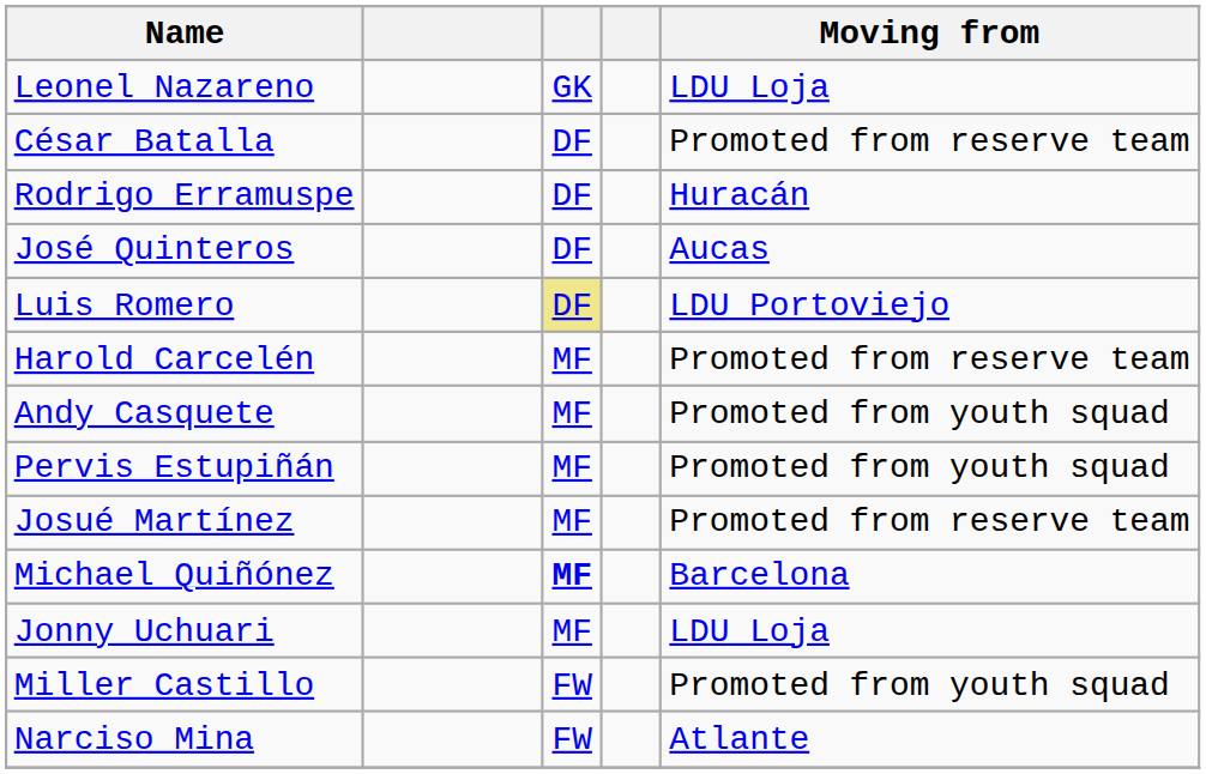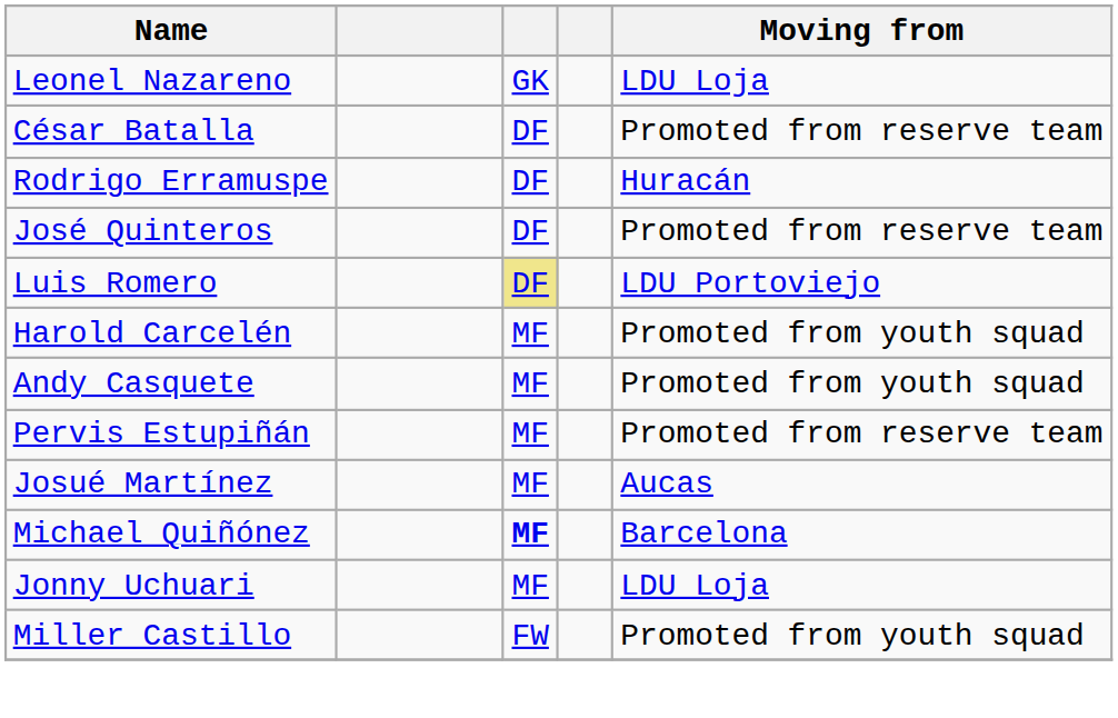 <table class="wikitable" style="text-align: center;">
 <tr>
 </tr>
 <tr>
 <th width=30% align="center">Name</th>
 <th width=15% align="center"></th>
 <th width=5% align="center"></th>
 <th width=5% align="center"></th>
 <th width=45% align="center">Moving from</th>
 </tr>
 <tr>
 <td align=left><a href='#'>Leonel Nazareno</a></td>
 <td></td>
 <td><a href='#'>GK</a></td>
 <td></td>
 <td align=left><a href='#'>LDU Loja</a> </td>
 </tr>
 <tr>
 <td align=left><a href='#'>César Batalla</a></td>
 <td></td>
 <td><a href='#'>DF</a></td>
 <td></td>
 <td align=left>Promoted from reserve team</td>
 </tr>
 <tr>
 <td align=left><a href='#'>Rodrigo Erramuspe</a></td>
 <td></td>
 <td><a href='#'>DF</a></td>
 <td></td>
 <td align=left><a href='#'>Huracán</a> </td>
 </tr>
 <tr>
 <td align=left><a href='#'>José Quinteros</a></td>
 <td></td>
 <td><a href='#'>DF</a></td>
 <td></td>
-<td align=left><a href='#'>Aucas</a> </td>
+<td align=left>Promoted from reserve team</td>
 </tr>
 <tr>
 <td align=left><a href='#'>Luis Romero</a></td>
 <td></td>
 <td style="background: khaki;"><a href='#'>DF</a></td>
 <td></td>
 <td align=left><a href='#'>LDU Portoviejo</a> </td>
 </tr>
 <tr>
 <td align=left><a href='#'>Harold Carcelén</a></td>
 <td></td>
 <td><a href='#'>MF</a></td>
 <td></td>
-<td align=left>Promoted from reserve team</td>
+<td align=left>Promoted from youth squad</td>
 </tr>
 <tr>
 <td align=left><a href='#'>Andy Casquete</a></td>
 <td></td>
 <td><a href='#'>MF</a></td>
 <td></td>
 <td align=left>Promoted from youth squad</td>
 </tr>
 <tr>
 <td align=left><a href='#'>Pervis Estupiñán</a></td>
 <td></td>
 <td><a href='#'>MF</a></td>
 <td></td>
-<td align=left>Promoted from youth squad</td>
+<td align=left>Promoted from reserve team</td>
 </tr>
 <tr>
 <td align=left><a href='#'>Josué Martínez</a></td>
 <td></td>
 <td><a href='#'>MF</a></td>
 <td></td>
-<td align=left>Promoted from reserve team</td>
+<td align=left><a href='#'>Aucas</a> </td>
 </tr>
 <tr>
 <td align=left><a href='#'>Michael Quiñónez</a></td>
 <td></td>
 <td><strong><a href='#'>MF</a></strong></td>
 <td></td>
 <td align=left><a href='#'>Barcelona</a> </td>
 </tr>
 <tr>
 <td align=left><a href='#'>Jonny Uchuari</a></td>
 <td></td>
 <td><a href='#'>MF</a></td>
 <td></td>
 <td align=left><a href='#'>LDU Loja</a> </td>
 </tr>
 <tr>
 <td align=left><a href='#'>Miller Castillo</a></td>
 <td></td>
 <td><a href='#'>FW</a></td>
 <td></td>
 <td align=left>Promoted from youth squad</td>
 </tr>
 <tr>
-<td align=left><a href='#'>Narciso Mina</a></td>
-<td></td>
-<td><a href='#'>FW</a></td>
-<td></td>
-<td align=left><a href='#'>Atlante</a> </td>
-</tr>
-<tr>
 </tr>
 </table>
